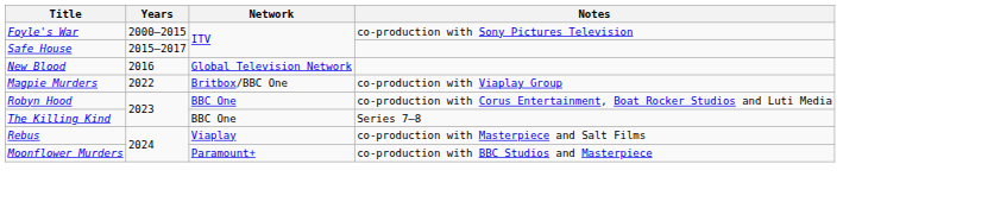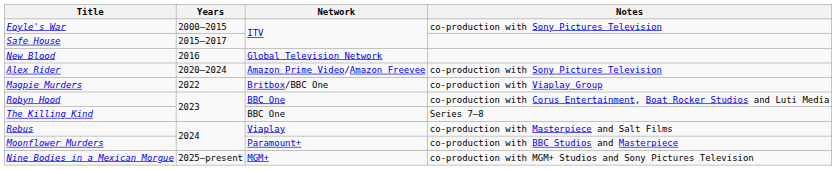 <table class="wikitable sortable">
 <tr>
 <th>Title</th>
 <th>Years</th>
 <th>Network</th>
 <th>Notes</th>
 </tr>
 <tr>
 <td><em><a href='#'>Foyle's War</a></em></td>
 <td>2000–2015</td>
 <td rowspan="2"><a href='#'>ITV</a></td>
 <td>co-production with <a href='#'>Sony Pictures Television</a></td>
 </tr>
 <tr>
 <td><em><a href='#'>Safe House</a></em></td>
 <td>2015–2017</td>
 <td></td>
 </tr>
 <tr>
 <td><em><a href='#'>New Blood</a></em></td>
 <td>2016</td>
 <td><a href='#'>Global Television Network</a></td>
 <td></td>
+</tr>
+<tr>
+<td><em><a href='#'>Alex Rider</a></em></td>
+<td>2020–2024</td>
+<td><a href='#'>Amazon Prime Video</a>/<a href='#'>Amazon Freevee</a></td>
+<td>co-production with <a href='#'>Sony Pictures Television</a></td>
 </tr>
 <tr>
 <td><em><a href='#'>Magpie Murders</a></em></td>
 <td>2022</td>
 <td><a href='#'>Britbox</a>/BBC One</td>
 <td>co-production with <a href='#'>Viaplay Group</a></td>
 </tr>
 <tr>
 <td><em><a href='#'>Robyn Hood</a></em></td>
 <td rowspan="2">2023</td>
 <td><a href='#'>BBC One</a></td>
 <td>co-production with <a href='#'>Corus Entertainment</a>, <a href='#'>Boat Rocker Studios</a> and Luti Media</td>
 </tr>
 <tr>
 <td><em><a href='#'>The Killing Kind</a></em></td>
 <td>BBC One</td>
 <td>Series 7–8</td>
 </tr>
 <tr>
 <td><em><a href='#'>Rebus</a></em></td>
 <td rowspan="2">2024</td>
 <td><a href='#'>Viaplay</a></td>
 <td>co-production with <a href='#'>Masterpiece</a> and Salt Films</td>
 </tr>
 <tr>
 <td><em><a href='#'>Moonflower Murders</a></em></td>
 <td><a href='#'>Paramount+</a></td>
 <td>co-production with <a href='#'>BBC Studios</a> and <a href='#'>Masterpiece</a></td>
 </tr>
+<tr>
+<td><em><a href='#'>Nine Bodies in a Mexican Morgue</a></em></td>
+<td>2025–present</td>
+<td><a href='#'>MGM+</a></td>
+<td>co-production with MGM+ Studios and Sony Pictures Television</td>
+</tr>
 </table>
